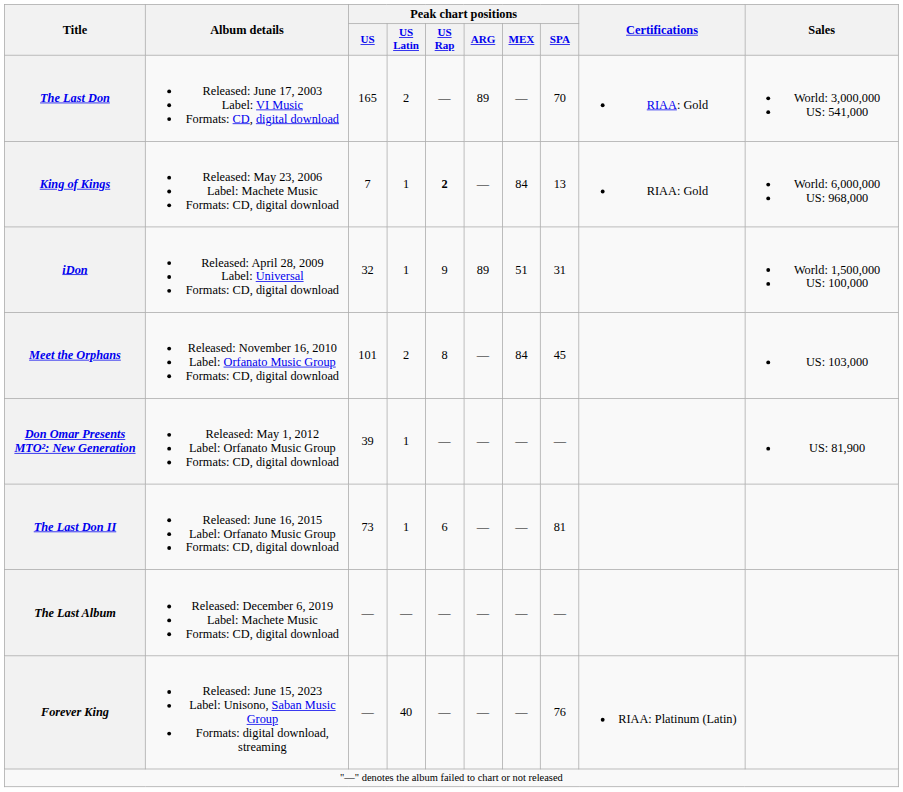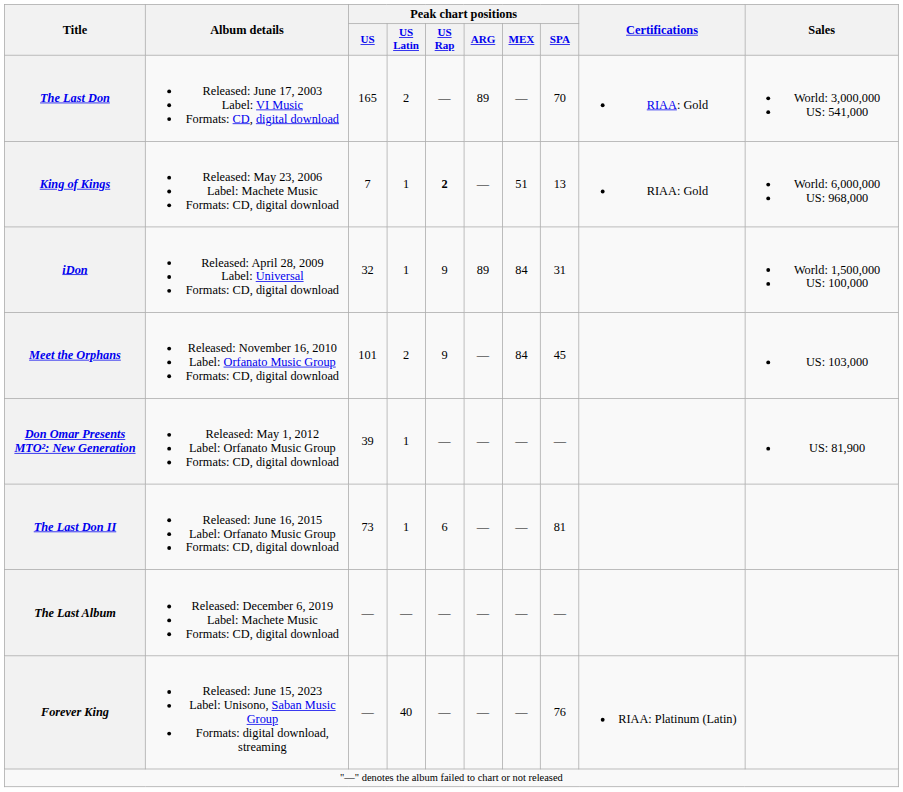 <table class="wikitable plainrowheaders" style="text-align:center;" border="1">
 <tr>
 <th scope="col" rowspan="2" style="width:11em;">Title</th>
 <th scope="col" rowspan="2" style="width:16em;">Album details</th>
 <th scope="col" colspan="6">Peak chart positions</th>
 <th scope="col" rowspan="2" style="width:13em;"><a href='#'>Certifications</a></th>
 <th scope="col" rowspan="2" style="width:12em;">Sales</th>
 </tr>
 <tr>
 <th scope="col" style="width:3em;font-size:90%;"><a href='#'>US</a><br></th>
 <th scope="col" style="width:3em;font-size:90%;"><a href='#'>US<br>Latin</a><br></th>
 <th scope="col" style="width:3em;font-size:90%;"><a href='#'>US<br>Rap</a><br></th>
 <th scope="col" style="width:3em;font-size:90%;"><a href='#'>ARG</a><br></th>
 <th scope="col" style="width:3em;font-size:90%;"><a href='#'>MEX</a><br></th>
 <th scope="col" style="width:3em;font-size:90%;"><a href='#'>SPA</a><br></th>
 </tr>
 <tr>
 <th scope="row"><em><a href='#'>The Last Don</a></em></th>
 <td><br><ul><li>Released: June 17, 2003</li><li>Label: <a href='#'>VI Music</a></li><li>Formats: <a href='#'>CD</a>, <a href='#'>digital download</a></li></ul></td>
 <td align="center">165</td>
 <td align="center">2</td>
 <td align="center">—</td>
 <td align="center">89</td>
 <td align="center">—</td>
 <td align="center">70</td>
 <td><br><ul><li><a href='#'>RIAA</a>: Gold</li></ul></td>
 <td><br><ul><li>World: 3,000,000</li><li>US: 541,000</li></ul></td>
 </tr>
 <tr>
 <th scope="row"><em><a href='#'>King of Kings</a></em></th>
 <td><br><ul><li>Released: May 23, 2006</li><li>Label: Machete Music</li><li>Formats: CD, digital download</li></ul></td>
 <td align="center">7</td>
 <td align="center">1</td>
 <td align="center"><strong>2</strong></td>
 <td align="center">—</td>
-<td align="center">84</td>
+<td align="center">51</td>
 <td align="center">13</td>
 <td><br><ul><li>RIAA: Gold</li></ul></td>
 <td><br><ul><li>World: 6,000,000</li><li>US: 968,000</li></ul></td>
 </tr>
 <tr>
 <th scope="row"><em><a href='#'>iDon</a></em></th>
 <td><br><ul><li>Released: April 28, 2009</li><li>Label: <a href='#'>Universal</a></li><li>Formats: CD, digital download</li></ul></td>
 <td align="center">32</td>
 <td align="center">1</td>
 <td align="center">9</td>
 <td align="center">89</td>
-<td align="center">51</td>
+<td align="center">84</td>
 <td align="center">31</td>
 <td align="center"></td>
 <td><br><ul><li>World: 1,500,000</li><li>US: 100,000</li></ul></td>
 </tr>
 <tr>
 <th scope="row"><em><a href='#'>Meet the Orphans</a></em></th>
 <td><br><ul><li>Released: November 16, 2010</li><li>Label: <a href='#'>Orfanato Music Group</a></li><li>Formats: CD, digital download</li></ul></td>
 <td align="center">101</td>
 <td align="center">2</td>
-<td align="center">8</td>
+<td align="center">9</td>
 <td align="center">—</td>
 <td align="center">84</td>
 <td align="center">45</td>
 <td></td>
 <td><br><ul><li>US: 103,000</li></ul></td>
 </tr>
 <tr>
 <th scope="row"><em><a href='#'>Don Omar Presents MTO²: New Generation</a></em></th>
 <td><br><ul><li>Released: May 1, 2012</li><li>Label: Orfanato Music Group</li><li>Formats: CD, digital download</li></ul></td>
 <td>39</td>
 <td>1</td>
 <td>—</td>
 <td>—</td>
 <td>—</td>
 <td>—</td>
 <td></td>
 <td><br><ul><li>US: 81,900</li></ul></td>
 </tr>
 <tr>
 <th scope="row"><em><a href='#'>The Last Don II</a></em></th>
 <td><br><ul><li>Released: June 16, 2015</li><li>Label: Orfanato Music Group</li><li>Formats: CD, digital download</li></ul></td>
 <td align="center">73</td>
 <td align="center">1</td>
 <td align="center">6</td>
 <td align="center">—</td>
 <td align="center">—</td>
 <td align="center">81</td>
 <td></td>
 <td></td>
 </tr>
 <tr>
 <th scope="row"><em>The Last Album</em></th>
 <td><br><ul><li>Released: December 6, 2019</li><li>Label: Machete Music</li><li>Formats: CD, digital download</li></ul></td>
 <td align="center">—</td>
 <td align="center">—</td>
 <td align="center">—</td>
 <td align="center">—</td>
 <td align="center">—</td>
 <td align="center">—</td>
 <td></td>
 <td></td>
 </tr>
 <tr>
 <th scope="row"><em>Forever King</em></th>
 <td><br><ul><li>Released: June 15, 2023</li><li>Label: Unisono, <a href='#'>Saban Music Group</a></li><li>Formats: digital download, streaming</li></ul></td>
 <td>—</td>
 <td>40</td>
 <td>—</td>
 <td>—</td>
 <td>—</td>
 <td>76</td>
 <td><br><ul><li>RIAA: Platinum (Latin)</li></ul></td>
 <td></td>
 </tr>
 <tr>
 <td align="center" colspan="40" style="font-size:85%">"—" denotes the album failed to chart or not released</td>
 </tr>
 </table>
